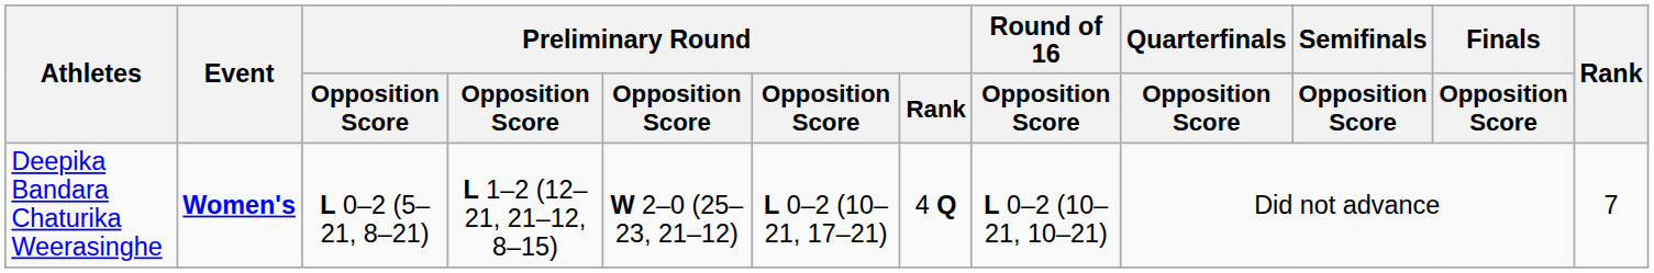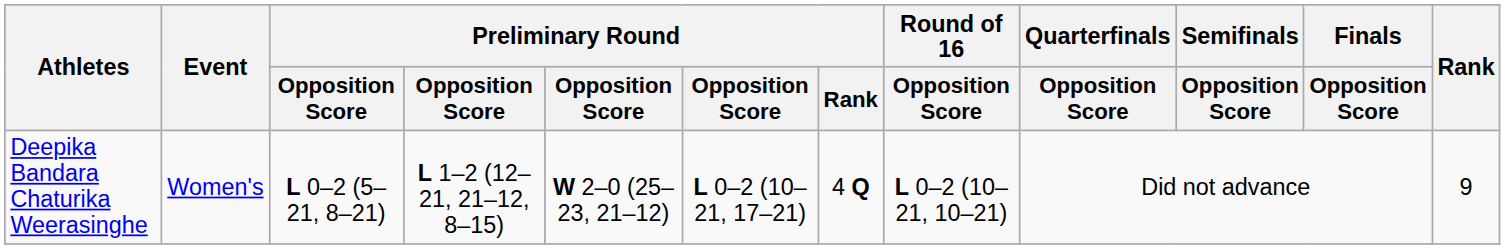 <table class=wikitable style=font-size:85%;text-align:center>
 <tr>
 <th rowspan=2>Athletes</th>
 <th rowspan=2>Event</th>
 <th colspan=5>Preliminary Round</th>
 <th>Round of 16</th>
 <th>Quarterfinals</th>
 <th>Semifinals</th>
 <th>Finals</th>
 <th rowspan=2>Rank</th>
 </tr>
 <tr style=font-size:95%>
 <th>Opposition<br>Score</th>
 <th>Opposition<br>Score</th>
 <th>Opposition<br>Score</th>
 <th>Opposition<br>Score</th>
 <th>Rank</th>
 <th>Opposition<br>Score</th>
 <th>Opposition<br>Score</th>
 <th>Opposition<br>Score</th>
 <th>Opposition<br>Score</th>
 </tr>
 <tr align=center>
 <td align=left><a href='#'>Deepika Bandara</a><br><a href='#'>Chaturika Weerasinghe</a></td>
-<td align=left><strong><a href='#'>Women's</a></strong></td>
+<td align=left><a href='#'>Women's</a></td>
 <td><br><strong>L</strong> 0–2 (5–21, 8–21)</td>
 <td><br><strong>L</strong> 1–2 (12–21, 21–12, 8–15)</td>
 <td><br><strong>W</strong> 2–0 (25–23, 21–12)</td>
 <td><br><strong>L</strong> 0–2 (10–21, 17–21)</td>
 <td>4 <strong>Q</strong></td>
 <td><br><strong>L</strong> 0–2 (10–21, 10–21)</td>
 <td colspan=3>Did not advance</td>
-<td>7</td>
+<td>9</td>
 </tr>
 </table>
